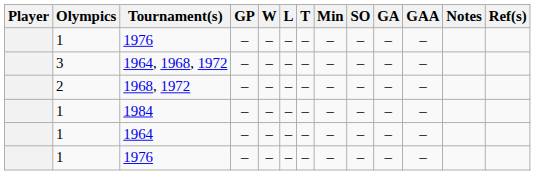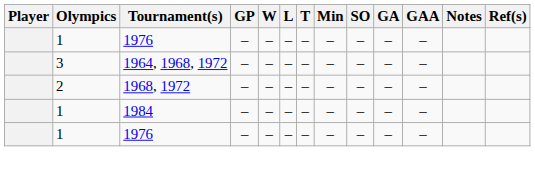 <table class="wikitable sortable plainrowheaders" style="text-align:center;">
 <tr>
 <th scope="col">Player</th>
 <th scope="col">Olympics</th>
 <th scope="col">Tournament(s)</th>
 <th scope="col">GP</th>
 <th scope="col">W</th>
 <th scope="col">L</th>
 <th scope="col">T</th>
 <th scope="col">Min</th>
 <th scope="col">SO</th>
 <th scope="col">GA</th>
 <th scope="col">GAA</th>
 <th scope="col">Notes</th>
 <th scope="col" class="unsortable">Ref(s)</th>
 </tr>
 <tr>
 <th scope="row"></th>
 <td align=left>1</td>
 <td align=left><a href='#'>1976</a></td>
 <td>–</td>
 <td>–</td>
 <td>–</td>
 <td>–</td>
 <td>–</td>
 <td>–</td>
 <td>–</td>
 <td>–</td>
 <td></td>
 <td></td>
 </tr>
 <tr>
 <th scope="row"></th>
 <td align=left>3</td>
 <td align=left><a href='#'>1964</a>, <a href='#'>1968</a>, <a href='#'>1972</a></td>
 <td>–</td>
 <td>–</td>
 <td>–</td>
 <td>–</td>
 <td>–</td>
 <td>–</td>
 <td>–</td>
 <td>–</td>
 <td></td>
 <td></td>
 </tr>
 <tr>
 <th scope="row"></th>
 <td align=left>2</td>
 <td align=left><a href='#'>1968</a>, <a href='#'>1972</a></td>
 <td>–</td>
 <td>–</td>
 <td>–</td>
 <td>–</td>
 <td>–</td>
 <td>–</td>
 <td>–</td>
 <td>–</td>
 <td></td>
 <td></td>
 </tr>
 <tr>
 <th scope="row"></th>
 <td align=left>1</td>
 <td align=left><a href='#'>1984</a></td>
 <td>–</td>
 <td>–</td>
 <td>–</td>
 <td>–</td>
 <td>–</td>
 <td>–</td>
 <td>–</td>
 <td>–</td>
 <td></td>
 <td></td>
 </tr>
 <tr>
 <th scope="row"></th>
 <td align=left>1</td>
-<td align=left><a href='#'>1964</a></td>
-<td>–</td>
-<td>–</td>
-<td>–</td>
-<td>–</td>
-<td>–</td>
-<td>–</td>
-<td>–</td>
-<td>–</td>
-<td></td>
-<td></td>
-</tr>
-<tr>
-<th scope="row"></th>
-<td align=left>1</td>
 <td align=left><a href='#'>1976</a></td>
 <td>–</td>
 <td>–</td>
 <td>–</td>
 <td>–</td>
 <td>–</td>
 <td>–</td>
 <td>–</td>
 <td>–</td>
 <td></td>
 <td></td>
 </tr>
 </table>
